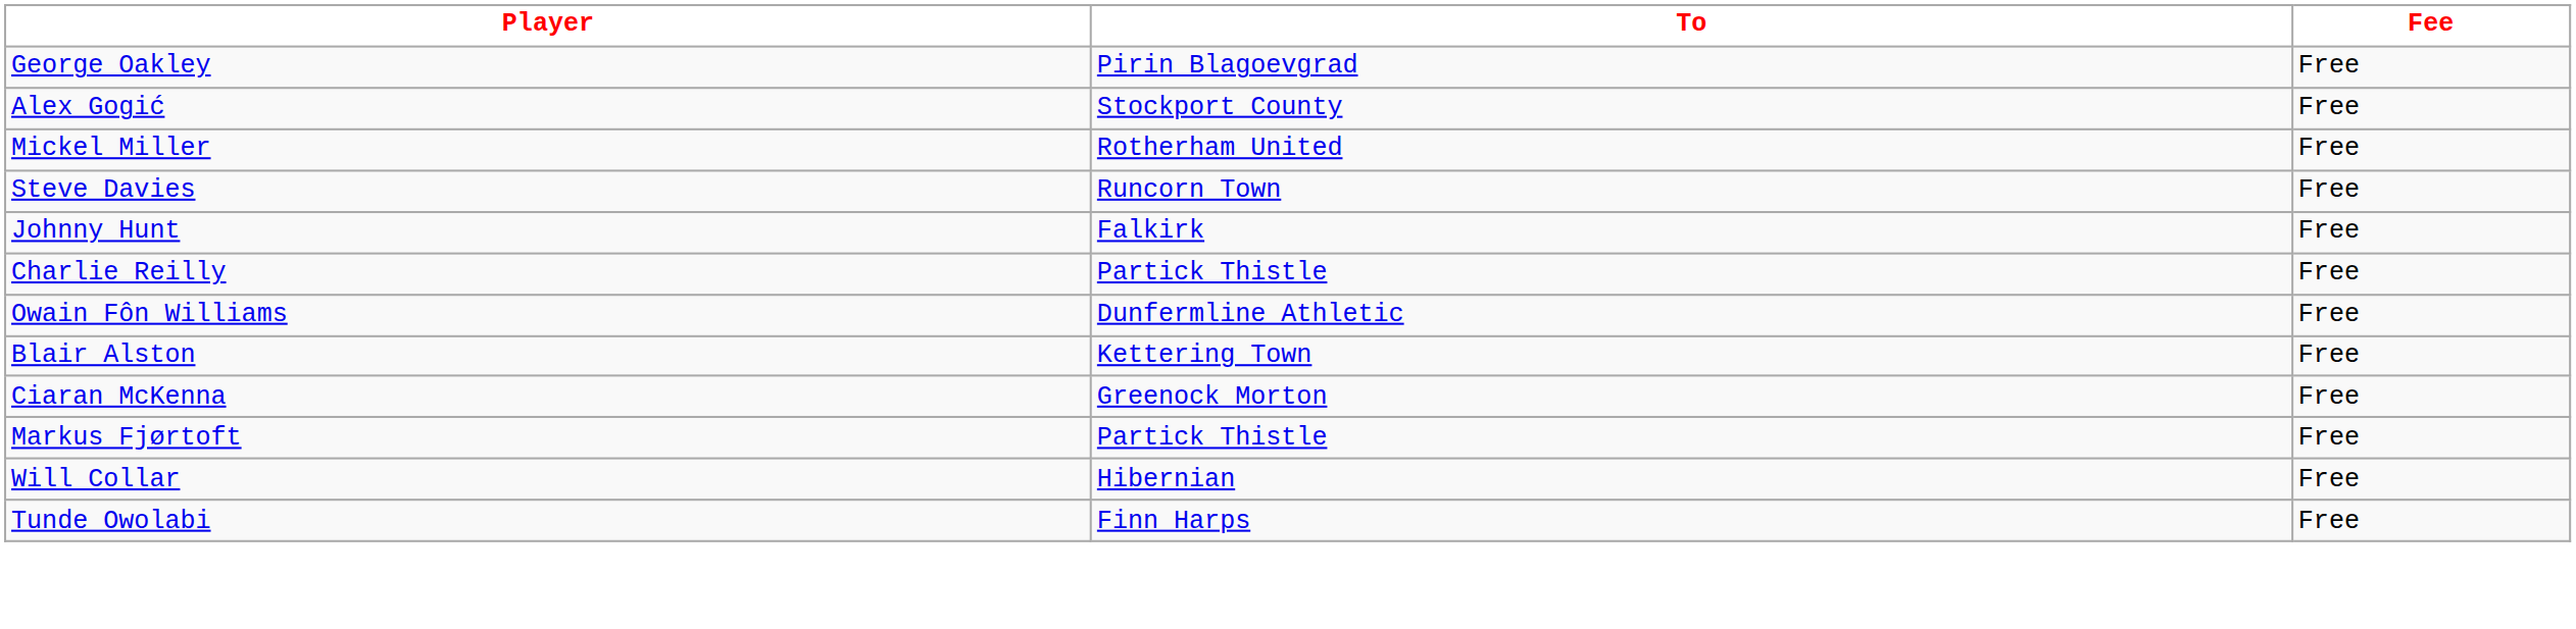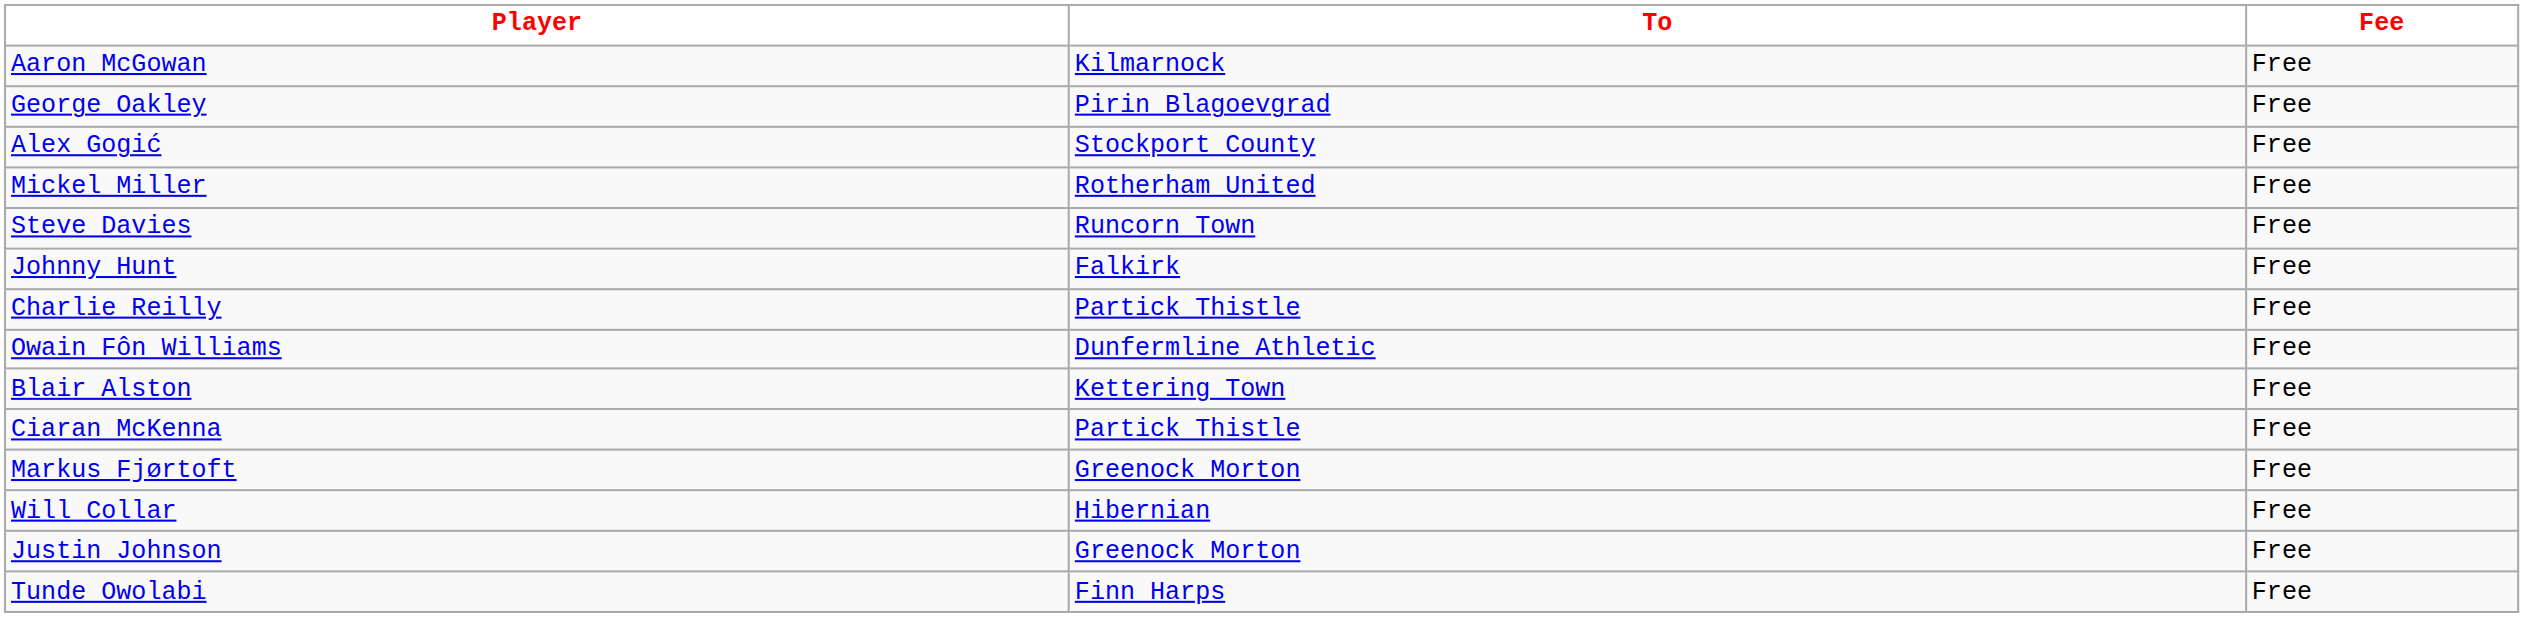 <table class="wikitable" style="text-align:left; font-size:95%;width:98%;">
 <tr>
 <th style="background:white; color:red;">Player</th>
 <th style="background:white; color:red;">To</th>
 <th style="background:white; color:red;">Fee</th>
+</tr>
+<tr>
+<td> <a href='#'>Aaron McGowan</a></td>
+<td> <a href='#'>Kilmarnock</a></td>
+<td>Free</td>
 </tr>
 <tr>
 <td> <a href='#'>George Oakley</a></td>
 <td> <a href='#'>Pirin Blagoevgrad</a></td>
 <td>Free</td>
 </tr>
 <tr>
 <td> <a href='#'>Alex Gogić</a></td>
 <td> <a href='#'>Stockport County</a></td>
 <td>Free</td>
 </tr>
 <tr>
 <td> <a href='#'>Mickel Miller</a></td>
 <td> <a href='#'>Rotherham United</a></td>
 <td>Free</td>
 </tr>
 <tr>
 <td> <a href='#'>Steve Davies</a></td>
 <td> <a href='#'>Runcorn Town</a></td>
 <td>Free</td>
 </tr>
 <tr>
 <td> <a href='#'>Johnny Hunt</a></td>
 <td> <a href='#'>Falkirk</a></td>
 <td>Free</td>
 </tr>
 <tr>
 <td> <a href='#'>Charlie Reilly</a></td>
 <td> <a href='#'>Partick Thistle</a></td>
 <td>Free</td>
 </tr>
 <tr>
 <td> <a href='#'>Owain Fôn Williams</a></td>
 <td> <a href='#'>Dunfermline Athletic</a></td>
 <td>Free</td>
 </tr>
 <tr>
 <td> <a href='#'>Blair Alston</a></td>
 <td> <a href='#'>Kettering Town</a></td>
 <td>Free</td>
 </tr>
 <tr>
 <td> <a href='#'>Ciaran McKenna</a></td>
-<td> <a href='#'>Greenock Morton</a></td>
+<td> <a href='#'>Partick Thistle</a></td>
 <td>Free</td>
 </tr>
 <tr>
 <td> <a href='#'>Markus Fjørtoft</a></td>
-<td> <a href='#'>Partick Thistle</a></td>
+<td> <a href='#'>Greenock Morton</a></td>
 <td>Free</td>
 </tr>
 <tr>
 <td> <a href='#'>Will Collar</a></td>
 <td> <a href='#'>Hibernian</a></td>
 <td>Free</td>
 </tr>
 <tr>
+<td> <a href='#'>Justin Johnson</a></td>
+<td> <a href='#'>Greenock Morton</a></td>
+<td>Free</td>
+</tr>
+<tr>
 <td> <a href='#'>Tunde Owolabi</a></td>
 <td> <a href='#'>Finn Harps</a></td>
 <td>Free</td>
 </tr>
 </table>
